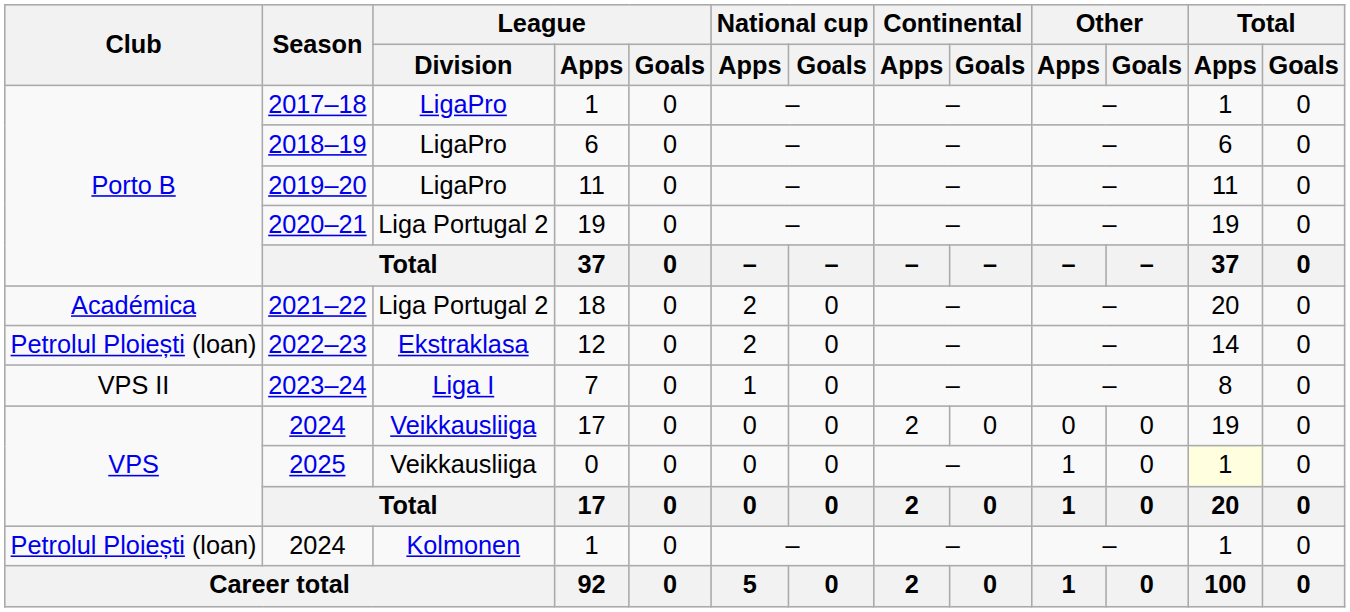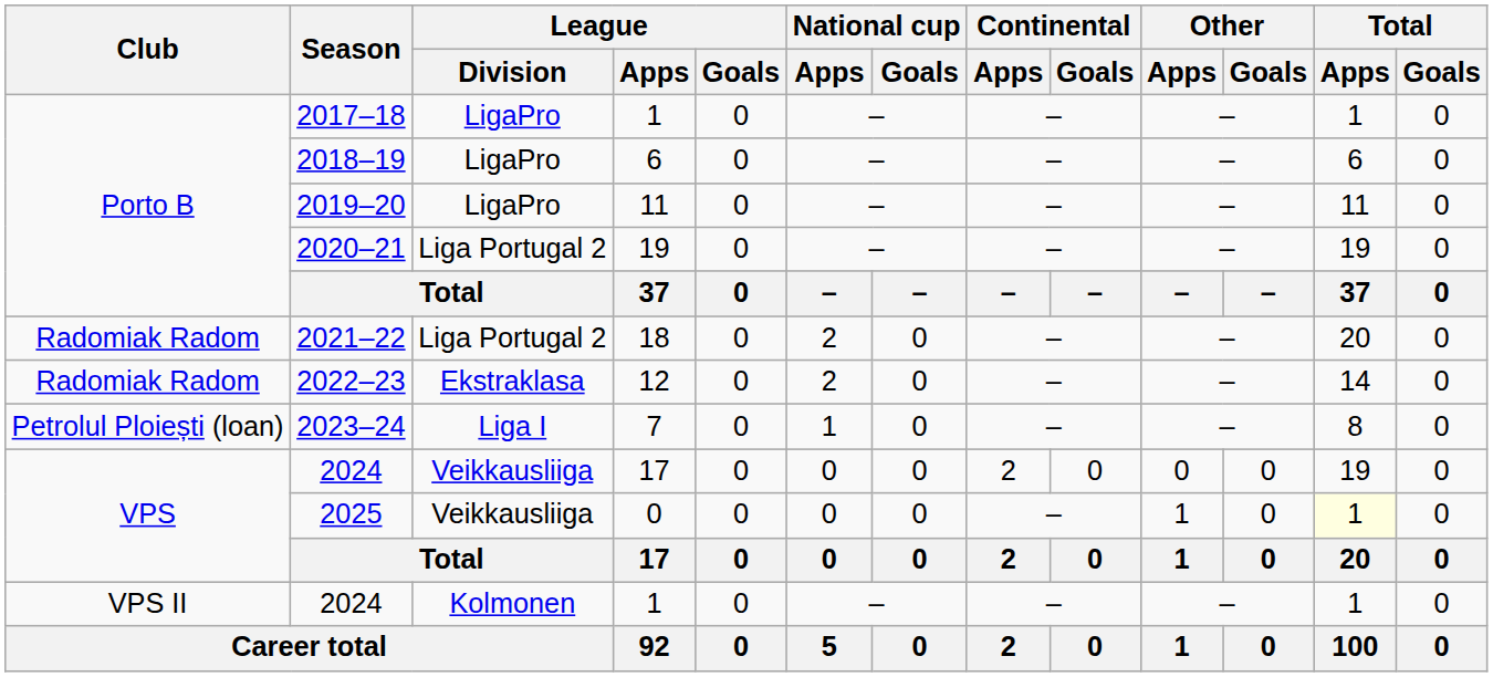 <table class="wikitable" style="text-align:center">
 <tr>
 <th rowspan="2">Club</th>
 <th rowspan="2">Season</th>
 <th colspan="3">League</th>
 <th colspan="2">National cup</th>
 <th colspan="2">Continental</th>
 <th colspan="2">Other</th>
 <th colspan="2">Total</th>
 </tr>
 <tr>
 <th>Division</th>
 <th>Apps</th>
 <th>Goals</th>
 <th>Apps</th>
 <th>Goals</th>
 <th>Apps</th>
 <th>Goals</th>
 <th>Apps</th>
 <th>Goals</th>
 <th>Apps</th>
 <th>Goals</th>
 </tr>
 <tr>
 <td rowspan="5"><a href='#'>Porto B</a></td>
 <td><a href='#'>2017–18</a></td>
 <td><a href='#'>LigaPro</a></td>
 <td>1</td>
 <td>0</td>
 <td colspan="2">–</td>
 <td colspan="2">–</td>
 <td colspan="2">–</td>
 <td>1</td>
 <td>0</td>
 </tr>
 <tr>
 <td><a href='#'>2018–19</a></td>
 <td>LigaPro</td>
 <td>6</td>
 <td>0</td>
 <td colspan="2">–</td>
 <td colspan="2">–</td>
 <td colspan="2">–</td>
 <td>6</td>
 <td>0</td>
 </tr>
 <tr>
 <td><a href='#'>2019–20</a></td>
 <td>LigaPro</td>
 <td>11</td>
 <td>0</td>
 <td colspan="2">–</td>
 <td colspan="2">–</td>
 <td colspan="2">–</td>
 <td>11</td>
 <td>0</td>
 </tr>
 <tr>
 <td><a href='#'>2020–21</a></td>
 <td>Liga Portugal 2</td>
 <td>19</td>
 <td>0</td>
 <td colspan="2">–</td>
 <td colspan="2">–</td>
 <td colspan="2">–</td>
 <td>19</td>
 <td>0</td>
 </tr>
 <tr>
 <th colspan="2">Total</th>
 <th>37</th>
 <th>0</th>
 <th>–</th>
 <th>–</th>
 <th>–</th>
 <th>–</th>
 <th>–</th>
 <th>–</th>
 <th>37</th>
 <th>0</th>
 </tr>
 <tr>
-<td><a href='#'>Académica</a></td>
+<td><a href='#'>Radomiak Radom</a></td>
 <td><a href='#'>2021–22</a></td>
 <td>Liga Portugal 2</td>
 <td>18</td>
 <td>0</td>
 <td>2</td>
 <td>0</td>
 <td colspan="2">–</td>
 <td colspan="2">–</td>
 <td>20</td>
 <td>0</td>
 </tr>
 <tr>
-<td><a href='#'>Petrolul Ploiești</a> (loan)</td>
+<td><a href='#'>Radomiak Radom</a></td>
 <td><a href='#'>2022–23</a></td>
 <td><a href='#'>Ekstraklasa</a></td>
 <td>12</td>
 <td>0</td>
 <td>2</td>
 <td>0</td>
 <td colspan="2">–</td>
 <td colspan="2">–</td>
 <td>14</td>
 <td>0</td>
 </tr>
 <tr>
-<td>VPS II</td>
+<td><a href='#'>Petrolul Ploiești</a> (loan)</td>
 <td><a href='#'>2023–24</a></td>
 <td><a href='#'>Liga I</a></td>
 <td>7</td>
 <td>0</td>
 <td>1</td>
 <td>0</td>
 <td colspan="2">–</td>
 <td colspan="2">–</td>
 <td>8</td>
 <td>0</td>
 </tr>
 <tr>
 <td rowspan=3><a href='#'>VPS</a></td>
 <td><a href='#'>2024</a></td>
 <td><a href='#'>Veikkausliiga</a></td>
 <td>17</td>
 <td>0</td>
 <td>0</td>
 <td>0</td>
 <td>2</td>
 <td>0</td>
 <td>0</td>
 <td>0</td>
 <td>19</td>
 <td>0</td>
 </tr>
 <tr>
 <td><a href='#'>2025</a></td>
 <td>Veikkausliiga</td>
 <td>0</td>
 <td>0</td>
 <td>0</td>
 <td>0</td>
 <td colspan=2>–</td>
 <td>1</td>
 <td>0</td>
 <td style="background: lightyellow;">1</td>
 <td>0</td>
 </tr>
 <tr>
 <th colspan=2>Total</th>
 <th>17</th>
 <th>0</th>
 <th>0</th>
 <th>0</th>
 <th>2</th>
 <th>0</th>
 <th>1</th>
 <th>0</th>
 <th>20</th>
 <th>0</th>
 </tr>
 <tr>
-<td><a href='#'>Petrolul Ploiești</a> (loan)</td>
+<td>VPS II</td>
 <td>2024</td>
 <td><a href='#'>Kolmonen</a></td>
 <td>1</td>
 <td>0</td>
 <td colspan="2">–</td>
 <td colspan="2">–</td>
 <td colspan="2">–</td>
 <td>1</td>
 <td>0</td>
 </tr>
 <tr>
 <th colspan="3">Career total</th>
 <th>92</th>
 <th>0</th>
 <th>5</th>
 <th>0</th>
 <th>2</th>
 <th>0</th>
 <th>1</th>
 <th>0</th>
 <th>100</th>
 <th>0</th>
 </tr>
 </table>
